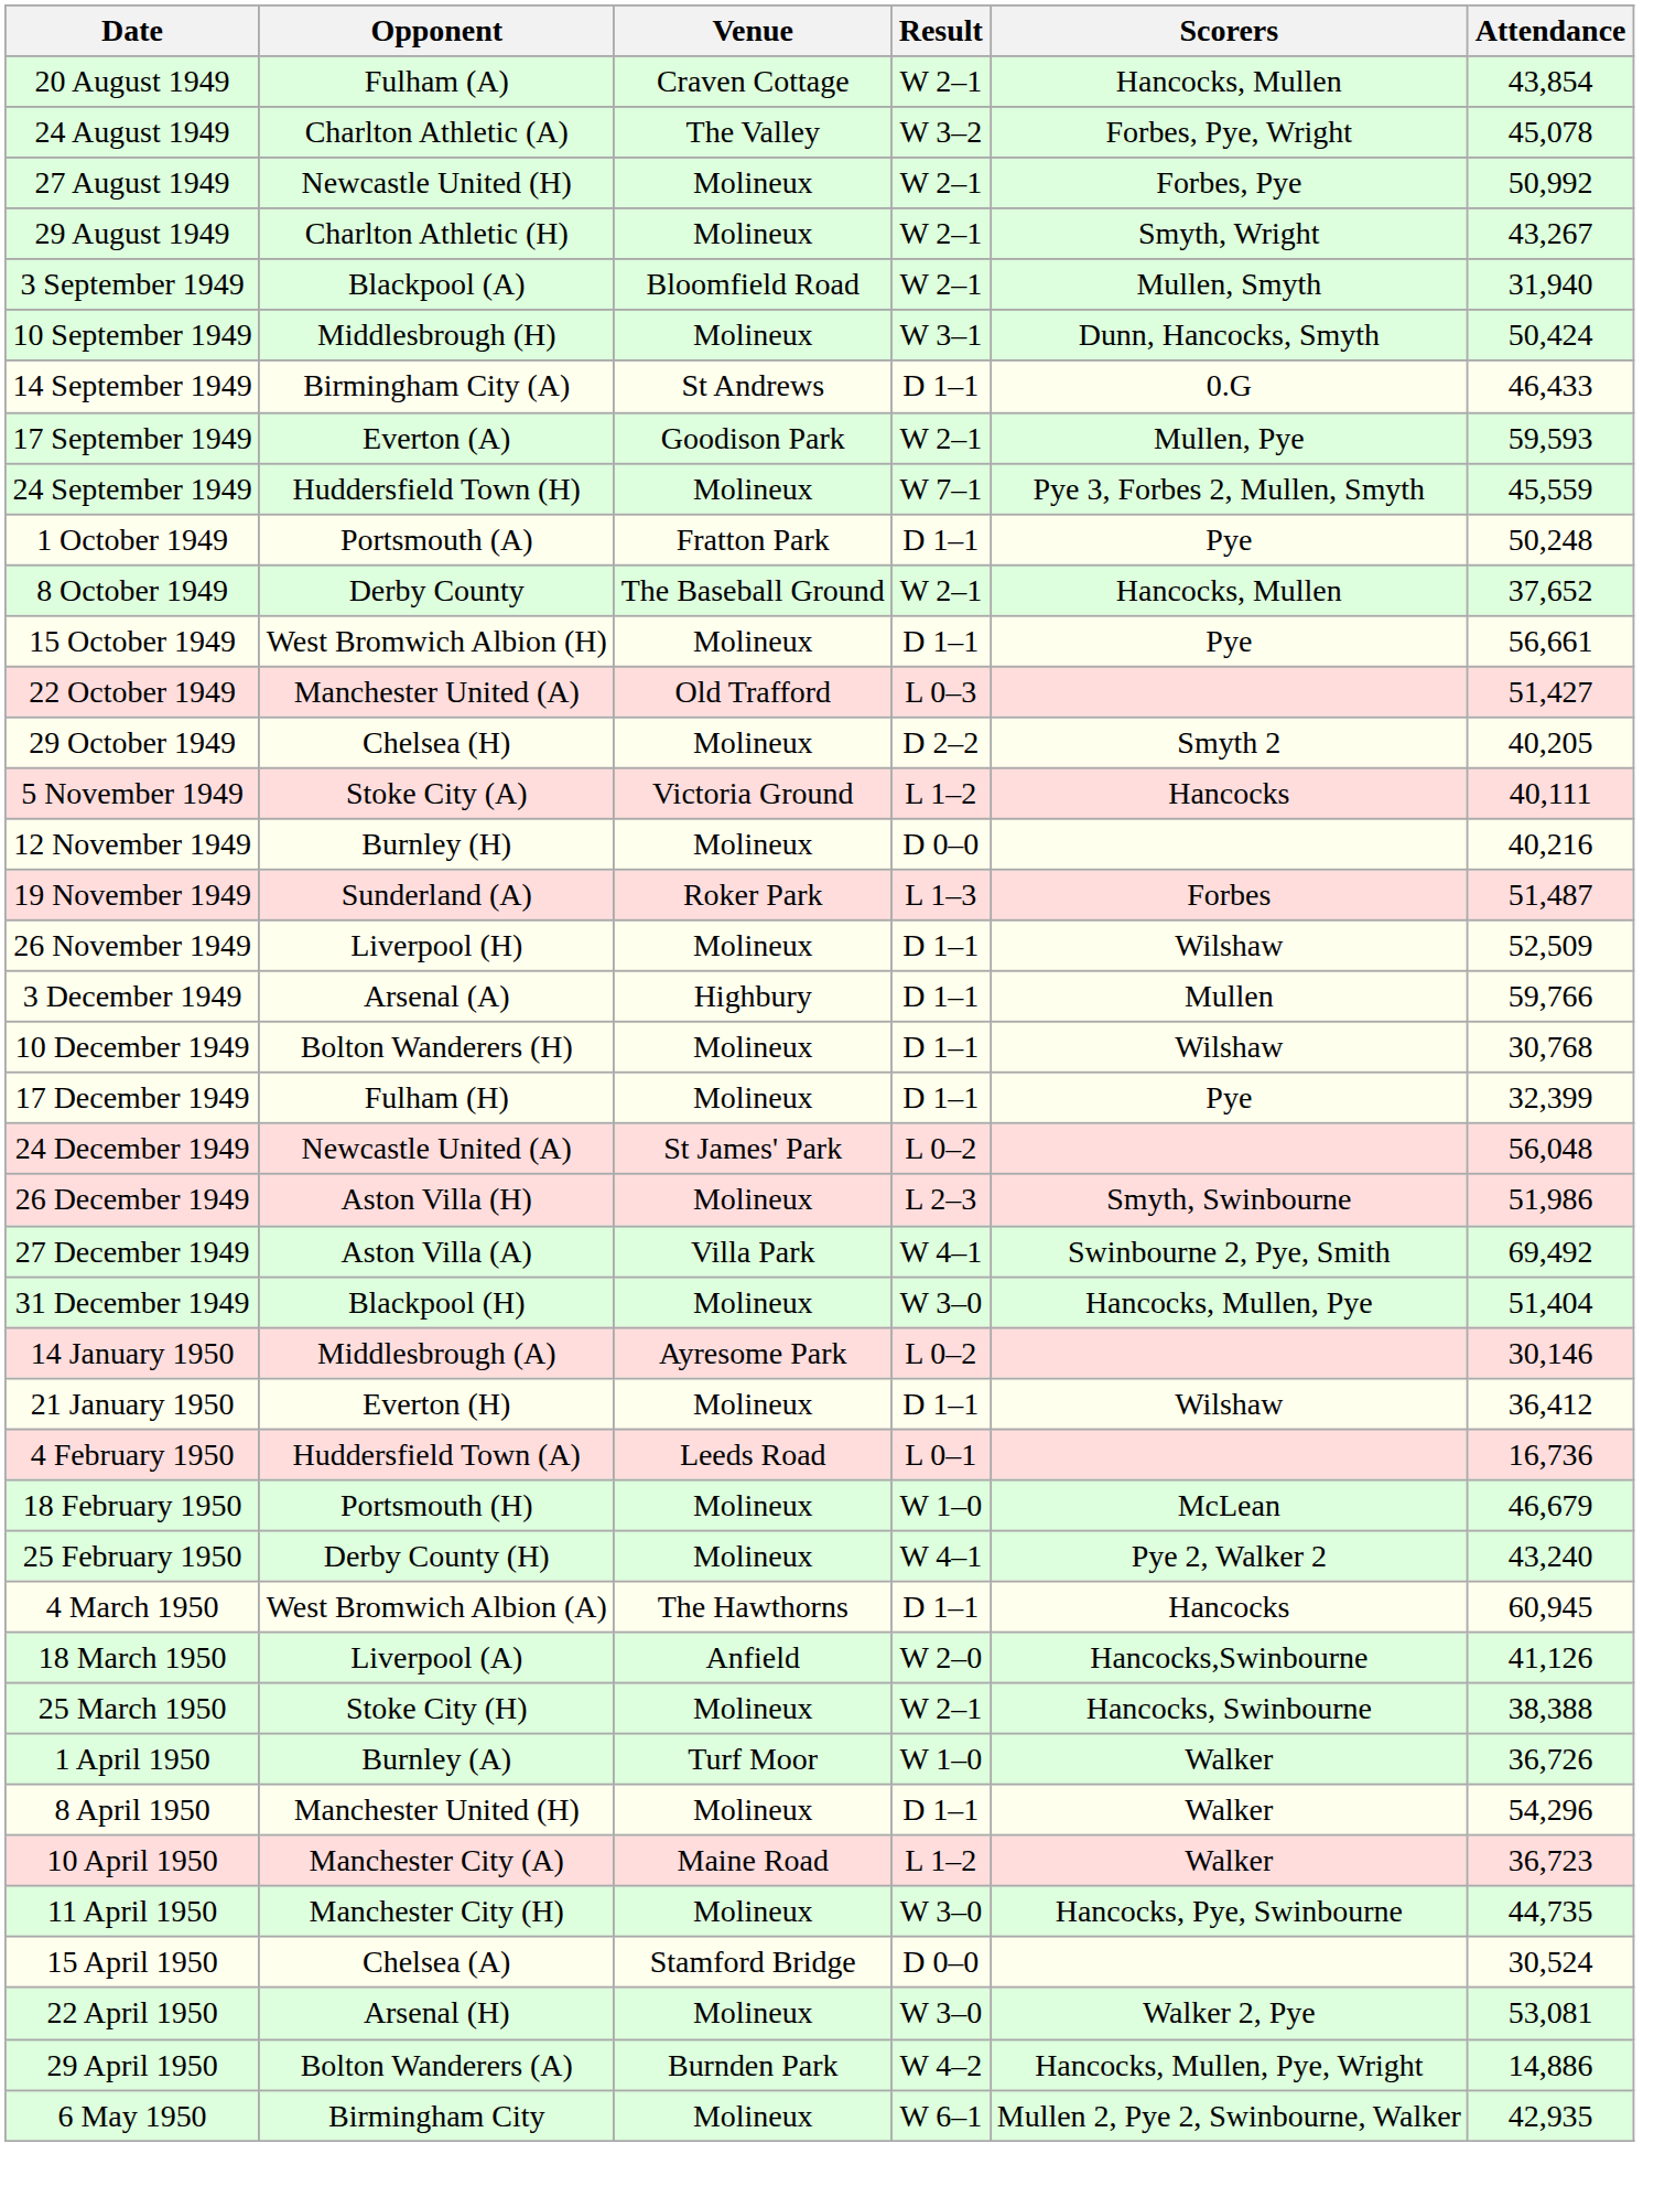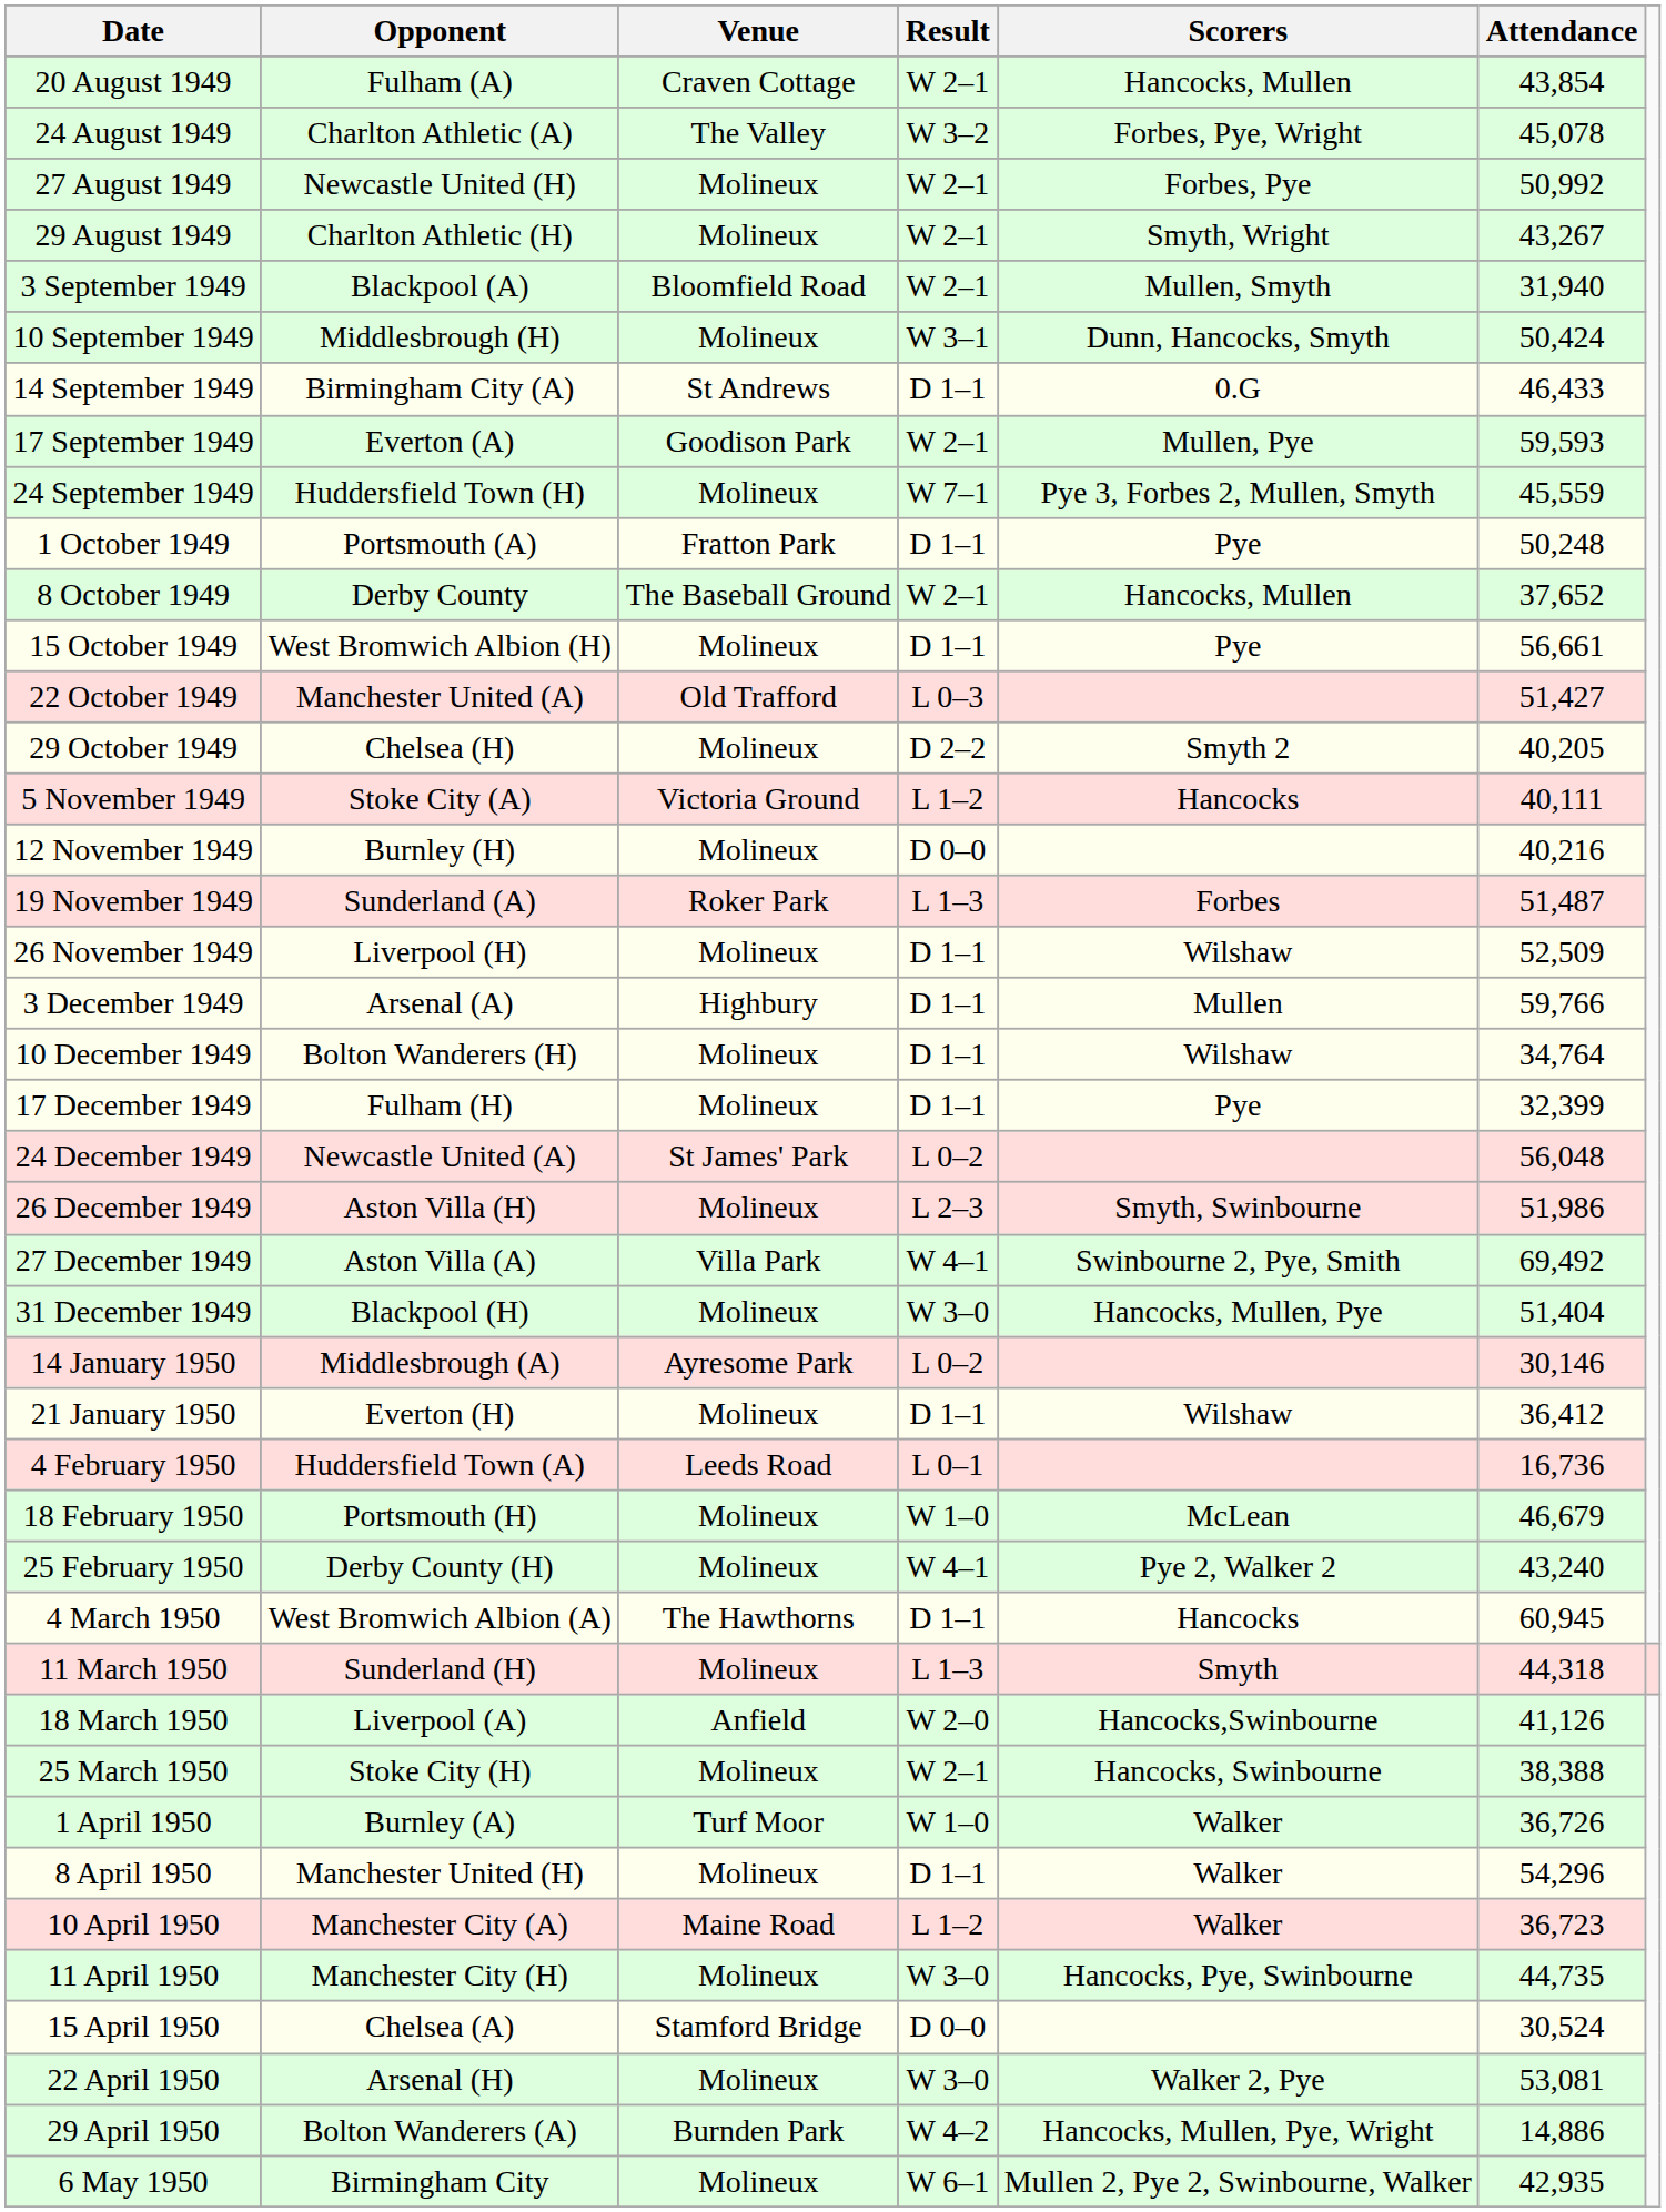 <table class="wikitable sortable" style="font-size:95%; text-align:center">
 <tr>
 <th>Date</th>
 <th>Opponent</th>
 <th>Venue</th>
 <th>Result</th>
 <th>Scorers</th>
 <th>Attendance</th>
 </tr>
 <tr bgcolor="#ddffdd">
 <td>20 August 1949</td>
 <td>Fulham (A)</td>
 <td>Craven Cottage</td>
 <td>W 2–1</td>
 <td>Hancocks, Mullen</td>
 <td>43,854</td>
 </tr>
 <tr bgcolor="#ddffdd">
 <td>24 August 1949</td>
 <td>Charlton Athletic (A)</td>
 <td>The Valley</td>
 <td>W 3–2</td>
 <td>Forbes, Pye, Wright</td>
 <td>45,078</td>
 </tr>
 <tr bgcolor="#ddffdd">
 <td>27 August 1949</td>
 <td>Newcastle United (H)</td>
 <td>Molineux</td>
 <td>W 2–1</td>
 <td>Forbes, Pye</td>
 <td>50,992</td>
 </tr>
 <tr bgcolor="#ddffdd">
 <td>29 August 1949</td>
 <td>Charlton Athletic (H)</td>
 <td>Molineux</td>
 <td>W 2–1</td>
 <td>Smyth, Wright</td>
 <td>43,267</td>
 </tr>
 <tr bgcolor="#ddffdd">
 <td>3 September 1949</td>
 <td>Blackpool (A)</td>
 <td>Bloomfield Road</td>
 <td>W 2–1</td>
 <td>Mullen, Smyth</td>
 <td>31,940</td>
 </tr>
 <tr bgcolor="#ddffdd">
 <td>10 September 1949</td>
 <td>Middlesbrough (H)</td>
 <td>Molineux</td>
 <td>W 3–1</td>
 <td>Dunn, Hancocks, Smyth</td>
 <td>50,424</td>
 </tr>
 <tr bgcolor="#FFFFEE">
 <td>14 September 1949</td>
 <td>Birmingham City (A)</td>
 <td>St Andrews</td>
 <td>D 1–1</td>
 <td>0.G</td>
 <td>46,433</td>
 </tr>
 <tr bgcolor="#ddffdd">
 <td>17 September 1949</td>
 <td>Everton (A)</td>
 <td>Goodison Park</td>
 <td>W 2–1</td>
 <td>Mullen, Pye</td>
 <td>59,593</td>
 </tr>
 <tr bgcolor="#ddffdd">
 <td>24 September 1949</td>
 <td>Huddersfield Town (H)</td>
 <td>Molineux</td>
 <td>W 7–1</td>
 <td>Pye 3, Forbes 2, Mullen, Smyth</td>
 <td>45,559</td>
 </tr>
 <tr bgcolor="#FFFFEE">
 <td>1 October 1949</td>
 <td>Portsmouth (A)</td>
 <td>Fratton Park</td>
 <td>D 1–1</td>
 <td>Pye</td>
 <td>50,248</td>
 </tr>
 <tr bgcolor="#ddffdd">
 <td>8 October 1949</td>
 <td>Derby County</td>
 <td>The Baseball Ground</td>
 <td>W 2–1</td>
 <td>Hancocks, Mullen</td>
 <td>37,652</td>
 </tr>
 <tr bgcolor="#FFFFEE">
 <td>15 October 1949</td>
 <td>West Bromwich Albion (H)</td>
 <td>Molineux</td>
 <td>D 1–1</td>
 <td>Pye</td>
 <td>56,661</td>
 </tr>
 <tr bgcolor="#ffdddd">
 <td>22 October 1949</td>
 <td>Manchester United (A)</td>
 <td>Old Trafford</td>
 <td>L 0–3</td>
 <td></td>
 <td>51,427</td>
 </tr>
 <tr bgcolor="#FFFFEE">
 <td>29 October 1949</td>
 <td>Chelsea (H)</td>
 <td>Molineux</td>
 <td>D 2–2</td>
 <td>Smyth 2</td>
 <td>40,205</td>
 </tr>
 <tr bgcolor="#ffdddd">
 <td>5 November 1949</td>
 <td>Stoke City (A)</td>
 <td>Victoria Ground</td>
 <td>L 1–2</td>
 <td>Hancocks</td>
 <td>40,111</td>
 </tr>
 <tr bgcolor="#FFFFEE">
 <td>12 November 1949</td>
 <td>Burnley (H)</td>
 <td>Molineux</td>
 <td>D 0–0</td>
 <td></td>
 <td>40,216</td>
 </tr>
 <tr bgcolor="#ffdddd">
 <td>19 November 1949</td>
 <td>Sunderland (A)</td>
 <td>Roker Park</td>
 <td>L 1–3</td>
 <td>Forbes</td>
 <td>51,487</td>
 </tr>
 <tr bgcolor="#FFFFEE">
 <td>26 November 1949</td>
 <td>Liverpool (H)</td>
 <td>Molineux</td>
 <td>D 1–1</td>
 <td>Wilshaw</td>
 <td>52,509</td>
 </tr>
 <tr bgcolor="#FFFFEE">
 <td>3 December 1949</td>
 <td>Arsenal (A)</td>
 <td>Highbury</td>
 <td>D 1–1</td>
 <td>Mullen</td>
 <td>59,766</td>
 </tr>
 <tr bgcolor="#FFFFEE">
 <td>10 December 1949</td>
 <td>Bolton Wanderers (H)</td>
 <td>Molineux</td>
 <td>D 1–1</td>
 <td>Wilshaw</td>
-<td>30,768</td>
+<td>34,764</td>
 </tr>
 <tr bgcolor="#FFFFEE">
 <td>17 December 1949</td>
 <td>Fulham (H)</td>
 <td>Molineux</td>
 <td>D 1–1</td>
 <td>Pye</td>
 <td>32,399</td>
 </tr>
 <tr bgcolor="#ffdddd">
 <td>24 December 1949</td>
 <td>Newcastle United (A)</td>
 <td>St James' Park</td>
 <td>L 0–2</td>
 <td></td>
 <td>56,048</td>
 </tr>
 <tr bgcolor="#ffdddd">
 <td>26 December 1949</td>
 <td>Aston Villa (H)</td>
 <td>Molineux</td>
 <td>L 2–3</td>
 <td>Smyth, Swinbourne</td>
 <td>51,986</td>
 </tr>
 <tr bgcolor="#ddffdd">
 <td>27 December 1949</td>
 <td>Aston Villa (A)</td>
 <td>Villa Park</td>
 <td>W 4–1</td>
 <td>Swinbourne 2, Pye, Smith</td>
 <td>69,492</td>
 </tr>
 <tr bgcolor="#ddffdd">
 <td>31 December 1949</td>
 <td>Blackpool (H)</td>
 <td>Molineux</td>
 <td>W 3–0</td>
 <td>Hancocks, Mullen, Pye</td>
 <td>51,404</td>
 </tr>
 <tr bgcolor="#ffdddd">
 <td>14 January 1950</td>
 <td>Middlesbrough (A)</td>
 <td>Ayresome Park</td>
 <td>L 0–2</td>
 <td></td>
 <td>30,146</td>
 </tr>
 <tr bgcolor="#FFFFEE">
 <td>21 January 1950</td>
 <td>Everton (H)</td>
 <td>Molineux</td>
 <td>D 1–1</td>
 <td>Wilshaw</td>
 <td>36,412</td>
 </tr>
 <tr bgcolor="#ffdddd">
 <td>4 February 1950</td>
 <td>Huddersfield Town (A)</td>
 <td>Leeds Road</td>
 <td>L 0–1</td>
 <td></td>
 <td>16,736</td>
 </tr>
 <tr bgcolor="#ddffdd">
 <td>18 February 1950</td>
 <td>Portsmouth (H)</td>
 <td>Molineux</td>
 <td>W 1–0</td>
 <td>McLean</td>
 <td>46,679</td>
 </tr>
 <tr bgcolor="#ddffdd">
 <td>25 February 1950</td>
 <td>Derby County (H)</td>
 <td>Molineux</td>
 <td>W 4–1</td>
 <td>Pye 2, Walker 2</td>
 <td>43,240</td>
 </tr>
 <tr bgcolor="#FFFFEE">
 <td>4 March 1950</td>
 <td>West Bromwich Albion (A)</td>
 <td>The Hawthorns</td>
 <td>D 1–1</td>
 <td>Hancocks</td>
 <td>60,945</td>
 </tr>
+<tr bgcolor="#ffdddd">
+<td>11 March 1950</td>
+<td>Sunderland (H)</td>
+<td>Molineux</td>
+<td>L 1–3</td>
+<td>Smyth</td>
+<td>44,318</td>
+<td></td>
+</tr>
 <tr bgcolor="#ddffdd">
 <td>18 March 1950</td>
 <td>Liverpool (A)</td>
 <td>Anfield</td>
 <td>W 2–0</td>
 <td>Hancocks,Swinbourne</td>
 <td>41,126</td>
 </tr>
 <tr bgcolor="#ddffdd">
 <td>25 March 1950</td>
 <td>Stoke City (H)</td>
 <td>Molineux</td>
 <td>W 2–1</td>
 <td>Hancocks, Swinbourne</td>
 <td>38,388</td>
 </tr>
 <tr bgcolor="#ddffdd">
 <td>1 April 1950</td>
 <td>Burnley (A)</td>
 <td>Turf Moor</td>
 <td>W 1–0</td>
 <td>Walker</td>
 <td>36,726</td>
 </tr>
 <tr bgcolor="#FFFFEE">
 <td>8 April 1950</td>
 <td>Manchester United (H)</td>
 <td>Molineux</td>
 <td>D 1–1</td>
 <td>Walker</td>
 <td>54,296</td>
 </tr>
 <tr bgcolor="#ffdddd">
 <td>10 April 1950</td>
 <td>Manchester City (A)</td>
 <td>Maine Road</td>
 <td>L 1–2</td>
 <td>Walker</td>
 <td>36,723</td>
 </tr>
 <tr bgcolor="#ddffdd">
 <td>11 April 1950</td>
 <td>Manchester City (H)</td>
 <td>Molineux</td>
 <td>W 3–0</td>
 <td>Hancocks, Pye, Swinbourne</td>
 <td>44,735</td>
 </tr>
 <tr bgcolor="#FFFFEE">
 <td>15 April 1950</td>
 <td>Chelsea (A)</td>
 <td>Stamford Bridge</td>
 <td>D 0–0</td>
 <td></td>
 <td>30,524</td>
 </tr>
 <tr bgcolor="#ddffdd">
 <td>22 April 1950</td>
 <td>Arsenal (H)</td>
 <td>Molineux</td>
 <td>W 3–0</td>
 <td>Walker 2, Pye</td>
 <td>53,081</td>
 </tr>
 <tr bgcolor="#ddffdd">
 <td>29 April 1950</td>
 <td>Bolton Wanderers (A)</td>
 <td>Burnden Park</td>
 <td>W 4–2</td>
 <td>Hancocks, Mullen, Pye, Wright</td>
 <td>14,886</td>
 </tr>
 <tr bgcolor="#ddffdd">
 <td>6 May 1950</td>
 <td>Birmingham City</td>
 <td>Molineux</td>
 <td>W 6–1</td>
 <td>Mullen 2, Pye 2, Swinbourne, Walker</td>
 <td>42,935</td>
 </tr>
 <tr>
 </tr>
 </table>
